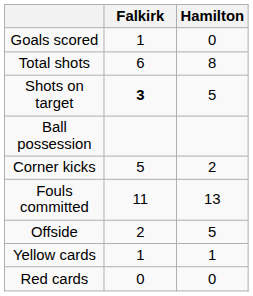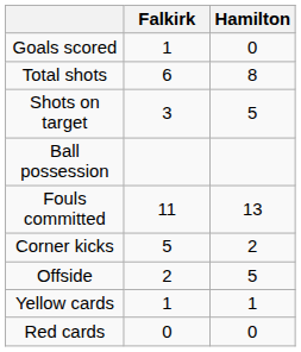 <table class="wikitable" style="text-align:center;">
 <tr>
 <th width=100></th>
 <th width=70>Falkirk</th>
 <th width=70>Hamilton</th>
 </tr>
 <tr>
 <td>Goals scored</td>
 <td>1</td>
 <td>0</td>
 </tr>
 <tr>
 <td>Total shots</td>
 <td>6</td>
 <td>8</td>
 </tr>
 <tr>
 <td>Shots on target</td>
-<td><strong>3</strong></td>
+<td>3</td>
 <td>5</td>
 </tr>
 <tr>
 <td>Ball possession</td>
 <td></td>
 <td></td>
 </tr>
 <tr>
+<td>Fouls committed</td>
+<td>11</td>
+<td>13</td>
+</tr>
+<tr>
 <td>Corner kicks</td>
 <td>5</td>
 <td>2</td>
-</tr>
-<tr>
-<td>Fouls committed</td>
-<td>11</td>
-<td>13</td>
 </tr>
 <tr>
 <td>Offside</td>
 <td>2</td>
 <td>5</td>
 </tr>
 <tr>
 <td>Yellow cards</td>
 <td>1</td>
 <td>1</td>
 </tr>
 <tr>
 <td>Red cards</td>
 <td>0</td>
 <td>0</td>
 </tr>
 </table>
